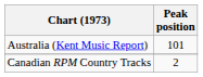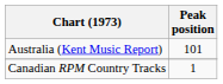 <table class="wikitable sortable">
 <tr>
 <th align="left">Chart (1973)</th>
 <th align="center">Peak<br>position</th>
 </tr>
 <tr>
 <td>Australia (<a href='#'>Kent Music Report</a>)</td>
 <td style="text-align:center;">101</td>
 </tr>
 <tr>
 </tr>
 <tr>
 </tr>
 <tr>
 <td align="left">Canadian <em>RPM</em> Country Tracks</td>
-<td align="center">2</td>
+<td align="center">1</td>
 </tr>
 </table>
